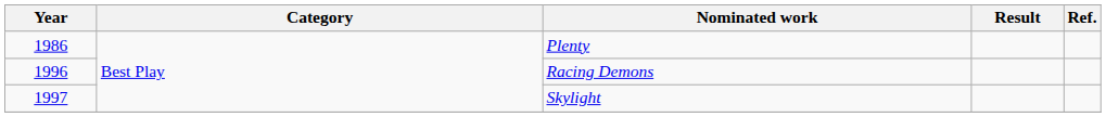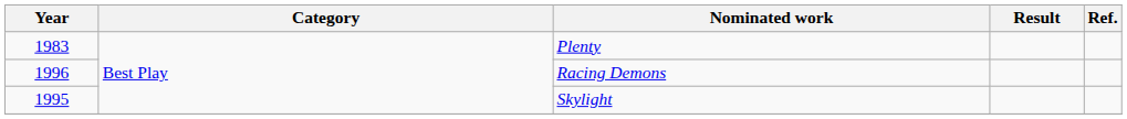 <table class=wikitable>
 <tr>
 <th scope="col" style="width:5em;">Year</th>
 <th scope="col" style="width:26em;">Category</th>
 <th scope="col" style="width:25em;">Nominated work</th>
 <th scope="col" style="width:5em;">Result</th>
 <th>Ref.</th>
 </tr>
 <tr>
-<td style="text-align:center;"><a href='#'>1986</a></td>
+<td style="text-align:center;"><a href='#'>1983</a></td>
 <td rowspan=3><a href='#'>Best Play</a></td>
 <td><em><a href='#'>Plenty</a></em></td>
 <td></td>
 <td></td>
 </tr>
 <tr>
 <td style="text-align:center;"><a href='#'>1996</a></td>
 <td><em><a href='#'>Racing Demons</a></em></td>
 <td></td>
 <td></td>
 </tr>
 <tr>
-<td style="text-align:center;"><a href='#'>1997</a></td>
+<td style="text-align:center;"><a href='#'>1995</a></td>
 <td><em><a href='#'>Skylight</a></em></td>
 <td></td>
 <td></td>
 </tr>
 <tr>
 </tr>
 </table>
